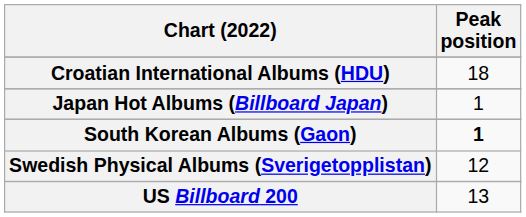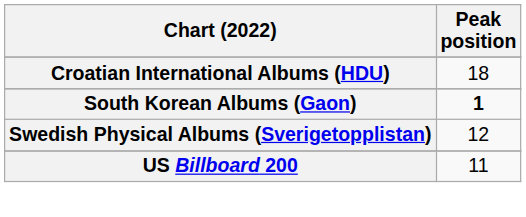 <table class="wikitable sortable plainrowheaders" style="text-align:center">
 <tr>
 <th scope="col">Chart (2022)</th>
 <th scope="col">Peak<br>position</th>
 </tr>
 <tr>
 </tr>
 <tr>
 </tr>
 <tr>
 </tr>
 <tr>
 <th scope="row">Croatian International Albums (<a href='#'>HDU</a>)</th>
 <td>18</td>
 </tr>
 <tr>
 </tr>
 <tr>
 </tr>
 <tr>
 </tr>
 <tr>
 </tr>
 <tr>
 </tr>
 <tr>
-<th scope="row">Japan Hot Albums (<em><a href='#'>Billboard Japan</a></em>)</th>
-<td>1</td>
-</tr>
-<tr>
 </tr>
 <tr>
 <th scope="row">South Korean Albums (<a href='#'>Gaon</a>)</th>
 <td><strong>1</strong></td>
 </tr>
 <tr>
 <th scope="row">Swedish Physical Albums (<a href='#'>Sverigetopplistan</a>)</th>
 <td>12</td>
 </tr>
 <tr>
 </tr>
 <tr>
 <th scope="row">US <a href='#'><em>Billboard</em> 200</a></th>
-<td>13</td>
+<td>11</td>
 </tr>
 </table>
